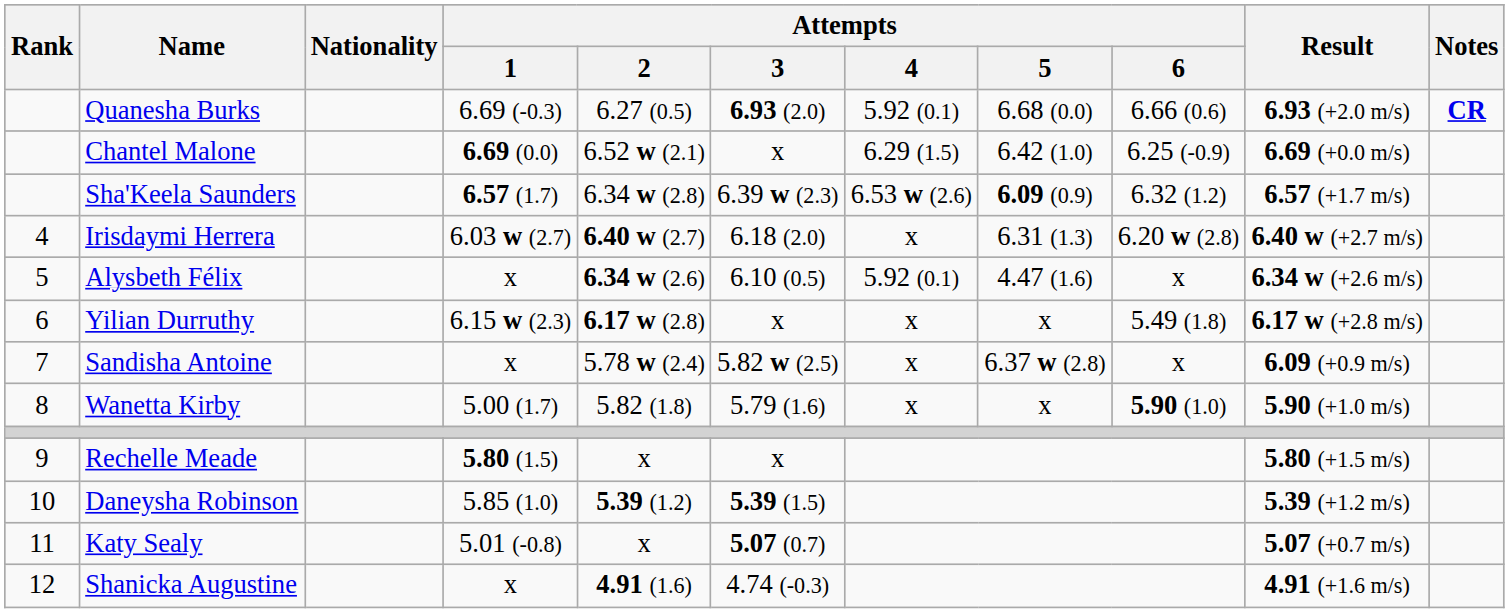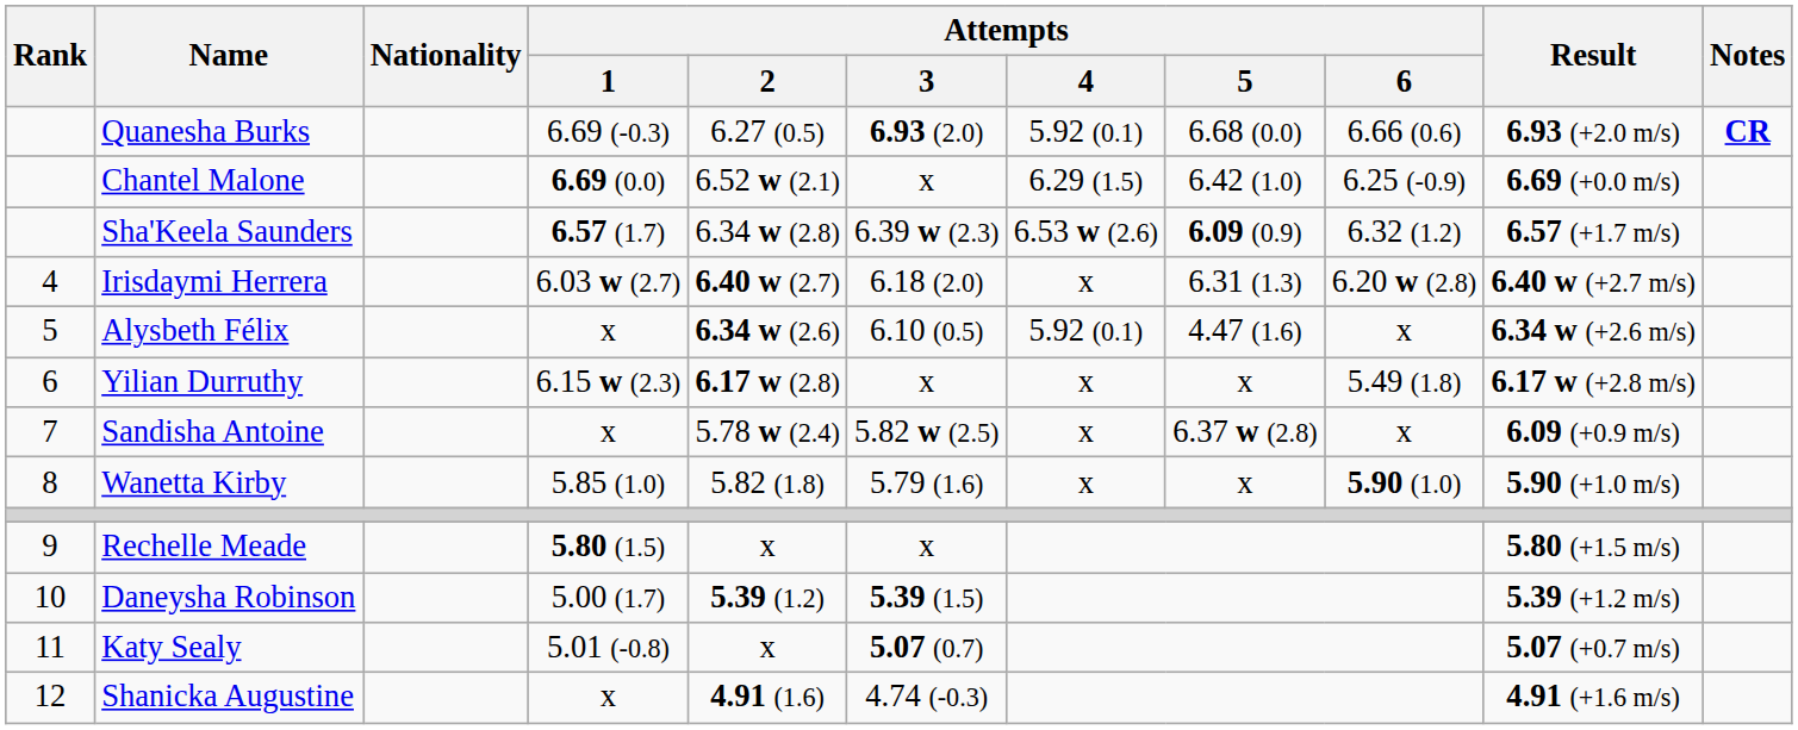 <table class="wikitable sortable" style="text-align:center">
 <tr>
 <th rowspan=2>Rank</th>
 <th rowspan=2>Name</th>
 <th rowspan=2>Nationality</th>
 <th colspan=6>Attempts</th>
 <th rowspan=2>Result</th>
 <th rowspan=2>Notes</th>
 </tr>
 <tr>
 <th>1</th>
 <th>2</th>
 <th>3</th>
 <th>4</th>
 <th>5</th>
 <th>6</th>
 </tr>
 <tr>
 <td align=center></td>
 <td align=left><a href='#'>Quanesha Burks</a></td>
 <td align=left></td>
 <td>6.69 <small>(-0.3)</small></td>
 <td>6.27 <small>(0.5)</small></td>
 <td><strong>6.93</strong> <small>(2.0)</small></td>
 <td>5.92 <small>(0.1)</small></td>
 <td>6.68 <small>(0.0)</small></td>
 <td>6.66 <small>(0.6)</small></td>
 <td><strong>6.93</strong> <small>(+2.0 m/s)</small></td>
 <td><strong><a href='#'>CR</a></strong></td>
 </tr>
 <tr>
 <td align=center></td>
 <td align=left><a href='#'>Chantel Malone</a></td>
 <td align=left></td>
 <td><strong>6.69</strong> <small>(0.0)</small></td>
 <td>6.52 <strong>w</strong> <small>(2.1)</small></td>
 <td>x</td>
 <td>6.29 <small>(1.5)</small></td>
 <td>6.42 <small>(1.0)</small></td>
 <td>6.25 <small>(-0.9)</small></td>
 <td><strong>6.69</strong> <small>(+0.0 m/s)</small></td>
 <td></td>
 </tr>
 <tr>
 <td align=center></td>
 <td align=left><a href='#'>Sha'Keela Saunders</a></td>
 <td align=left></td>
 <td><strong>6.57</strong> <small>(1.7)</small></td>
 <td>6.34 <strong>w</strong> <small>(2.8)</small></td>
 <td>6.39 <strong>w</strong> <small>(2.3)</small></td>
 <td>6.53 <strong>w</strong> <small>(2.6)</small></td>
 <td><strong>6.09</strong> <small>(0.9)</small></td>
 <td>6.32 <small>(1.2)</small></td>
 <td><strong>6.57</strong> <small>(+1.7 m/s)</small></td>
 <td></td>
 </tr>
 <tr>
 <td align=center>4</td>
 <td align=left><a href='#'>Irisdaymi Herrera</a></td>
 <td align=left></td>
 <td>6.03 <strong>w</strong> <small>(2.7)</small></td>
 <td><strong>6.40</strong> <strong>w</strong> <small>(2.7)</small></td>
 <td>6.18 <small>(2.0)</small></td>
 <td>x</td>
 <td>6.31 <small>(1.3)</small></td>
 <td>6.20 <strong>w</strong> <small>(2.8)</small></td>
 <td><strong>6.40</strong> <strong>w</strong> <small>(+2.7 m/s)</small></td>
 <td></td>
 </tr>
 <tr>
 <td align=center>5</td>
 <td align=left><a href='#'>Alysbeth Félix</a></td>
 <td align=left></td>
 <td>x</td>
 <td><strong>6.34</strong> <strong>w</strong> <small>(2.6)</small></td>
 <td>6.10 <small>(0.5)</small></td>
 <td>5.92 <small>(0.1)</small></td>
 <td>4.47 <small>(1.6)</small></td>
 <td>x</td>
 <td><strong>6.34</strong> <strong>w</strong> <small>(+2.6 m/s)</small></td>
 <td></td>
 </tr>
 <tr>
 <td align=center>6</td>
 <td align=left><a href='#'>Yilian Durruthy</a></td>
 <td align=left></td>
 <td>6.15 <strong>w</strong> <small>(2.3)</small></td>
 <td><strong>6.17</strong> <strong>w</strong> <small>(2.8)</small></td>
 <td>x</td>
 <td>x</td>
 <td>x</td>
 <td>5.49 <small>(1.8)</small></td>
 <td><strong>6.17</strong> <strong>w</strong> <small>(+2.8 m/s)</small></td>
 <td></td>
 </tr>
 <tr>
 <td align=center>7</td>
 <td align=left><a href='#'>Sandisha Antoine</a></td>
 <td align=left></td>
 <td>x</td>
 <td>5.78 <strong>w</strong> <small>(2.4)</small></td>
 <td>5.82 <strong>w</strong> <small>(2.5)</small></td>
 <td>x</td>
 <td>6.37 <strong>w</strong> <small>(2.8)</small></td>
 <td>x</td>
 <td><strong>6.09</strong> <small>(+0.9 m/s)</small></td>
 <td></td>
 </tr>
 <tr>
 <td align=center>8</td>
 <td align=left><a href='#'>Wanetta Kirby</a></td>
 <td align=left></td>
-<td>5.00 <small>(1.7)</small></td>
+<td>5.85 <small>(1.0)</small></td>
 <td>5.82 <small>(1.8)</small></td>
 <td>5.79 <small>(1.6)</small></td>
 <td>x</td>
 <td>x</td>
 <td><strong>5.90</strong> <small>(1.0)</small></td>
 <td><strong>5.90</strong> <small>(+1.0 m/s)</small></td>
 <td></td>
 </tr>
 <tr>
 <td colspan=11 bgcolor=lightgray></td>
 </tr>
 <tr>
 <td align=center>9</td>
 <td align=left><a href='#'>Rechelle Meade</a></td>
 <td align=left></td>
 <td><strong>5.80</strong> <small>(1.5)</small></td>
 <td>x</td>
 <td>x</td>
 <td colspan=3></td>
 <td><strong>5.80</strong> <small>(+1.5 m/s)</small></td>
 <td></td>
 </tr>
 <tr>
 <td align=center>10</td>
 <td align=left><a href='#'>Daneysha Robinson</a></td>
 <td align=left></td>
-<td>5.85 <small>(1.0)</small></td>
+<td>5.00 <small>(1.7)</small></td>
 <td><strong>5.39</strong> <small>(1.2)</small></td>
 <td><strong>5.39</strong> <small>(1.5)</small></td>
 <td colspan=3></td>
 <td><strong>5.39</strong> <small>(+1.2 m/s)</small></td>
 <td></td>
 </tr>
 <tr>
 <td align=center>11</td>
 <td align=left><a href='#'>Katy Sealy</a></td>
 <td align=left></td>
 <td>5.01 <small>(-0.8)</small></td>
 <td>x</td>
 <td><strong>5.07</strong> <small>(0.7)</small></td>
 <td colspan=3></td>
 <td><strong>5.07</strong> <small>(+0.7 m/s)</small></td>
 <td></td>
 </tr>
 <tr>
 <td align=center>12</td>
 <td align=left><a href='#'>Shanicka Augustine</a></td>
 <td align=left></td>
 <td>x</td>
 <td><strong>4.91</strong> <small>(1.6)</small></td>
 <td>4.74 <small>(-0.3)</small></td>
 <td colspan=3></td>
 <td><strong>4.91</strong> <small>(+1.6 m/s)</small></td>
 <td></td>
 </tr>
 </table>
